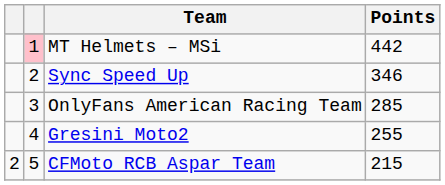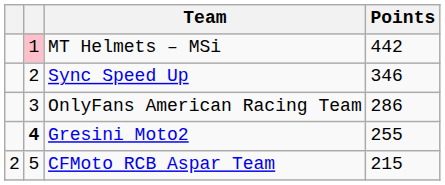 <table class="wikitable" style="font-size: 95%;">
 <tr>
 <th></th>
 <th></th>
 <th>Team</th>
 <th>Points</th>
 </tr>
 <tr>
 <td></td>
 <td align=center style="background: pink;">1</td>
 <td> MT Helmets – MSi</td>
 <td align=left>442</td>
 </tr>
 <tr>
 <td></td>
 <td align=center>2</td>
 <td> <a href='#'>Sync Speed Up</a></td>
 <td align=left>346</td>
 </tr>
 <tr>
 <td></td>
 <td align=center>3</td>
 <td> OnlyFans American Racing Team</td>
-<td align=left>285</td>
+<td align=left>286</td>
 </tr>
 <tr>
 <td></td>
-<td align=center>4</td>
+<td align=center><strong>4</strong></td>
 <td> <a href='#'>Gresini Moto2</a></td>
 <td align=left>255</td>
 </tr>
 <tr>
 <td> 2</td>
 <td align=center>5</td>
 <td> <a href='#'>CFMoto RCB Aspar Team</a></td>
 <td align=left>215</td>
 </tr>
 </table>
